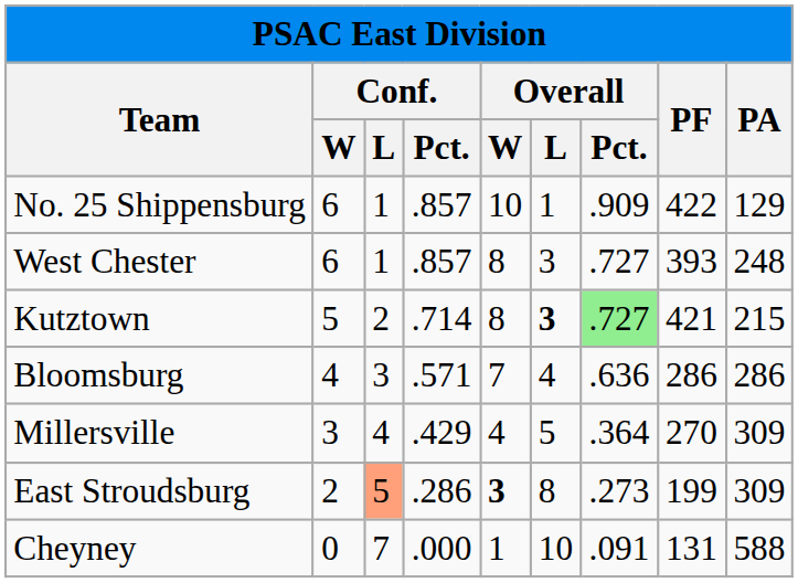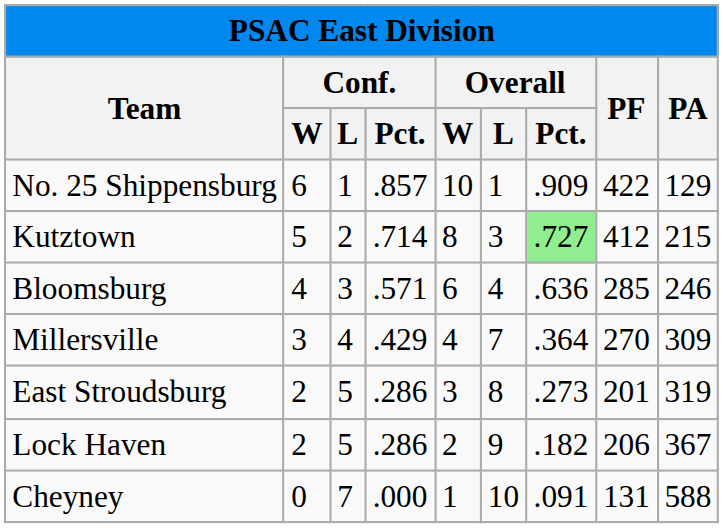 <table class="wikitable" style="white-space:nowrap;font-size:95%;"style="text-align: center">
 <tr>
 <th colspan="9" style="background:#0088ee;">PSAC East Division</th>
 </tr>
 <tr>
 <th rowspan=2>Team</th>
 <th colspan=3>Conf.</th>
 <th colspan=3>Overall</th>
 <th rowspan=2>PF</th>
 <th rowspan=2>PA</th>
 </tr>
 <tr>
 <th>W</th>
 <th>L</th>
 <th>Pct.</th>
 <th>W</th>
 <th>L</th>
 <th>Pct.</th>
 </tr>
 <tr>
 <td>No. 25 Shippensburg</td>
 <td>6</td>
 <td>1</td>
 <td>.857</td>
 <td>10</td>
 <td>1</td>
 <td>.909</td>
 <td>422</td>
 <td>129</td>
 </tr>
 <tr>
-<td>West Chester</td>
-<td>6</td>
-<td>1</td>
-<td>.857</td>
-<td>8</td>
-<td>3</td>
-<td>.727</td>
-<td>393</td>
-<td>248</td>
-</tr>
-<tr>
 <td>Kutztown</td>
 <td>5</td>
 <td>2</td>
 <td>.714</td>
 <td>8</td>
-<td><strong>3</strong></td>
+<td>3</td>
 <td style="background: lightgreen;">.727</td>
-<td>421</td>
+<td>412</td>
 <td>215</td>
 </tr>
 <tr>
 <td>Bloomsburg</td>
 <td>4</td>
 <td>3</td>
 <td>.571</td>
-<td>7</td>
+<td>6</td>
 <td>4</td>
 <td>.636</td>
-<td>286</td>
-<td>286</td>
+<td>285</td>
+<td>246</td>
 </tr>
 <tr>
 <td>Millersville</td>
 <td>3</td>
 <td>4</td>
 <td>.429</td>
 <td>4</td>
-<td>5</td>
+<td>7</td>
 <td>.364</td>
 <td>270</td>
 <td>309</td>
 </tr>
 <tr>
 <td>East Stroudsburg</td>
 <td>2</td>
-<td style="background: lightsalmon;">5</td>
+<td>5</td>
 <td>.286</td>
-<td><strong>3</strong></td>
+<td>3</td>
 <td>8</td>
 <td>.273</td>
-<td>199</td>
-<td>309</td>
+<td>201</td>
+<td>319</td>
+</tr>
+<tr>
+<td>Lock Haven</td>
+<td>2</td>
+<td>5</td>
+<td>.286</td>
+<td>2</td>
+<td>9</td>
+<td>.182</td>
+<td>206</td>
+<td>367</td>
 </tr>
 <tr>
 <td>Cheyney</td>
 <td>0</td>
 <td>7</td>
 <td>.000</td>
 <td>1</td>
 <td>10</td>
 <td>.091</td>
 <td>131</td>
 <td>588</td>
 </tr>
 </table>
